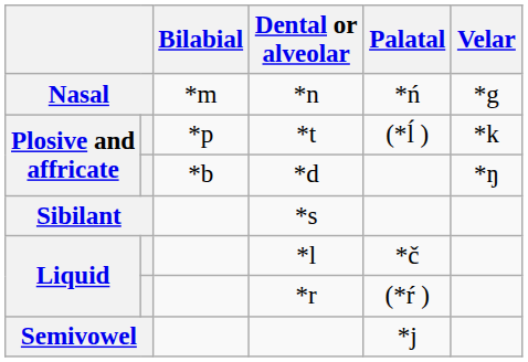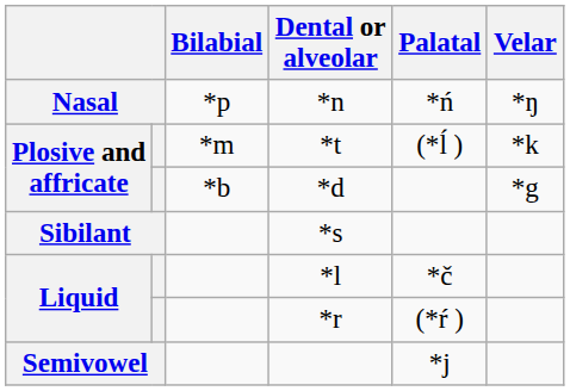 <table class="wikitable" style="text-align:center;">
 <tr>
 <th colspan="2"></th>
 <th><a href='#'>Bilabial</a></th>
 <th><a href='#'>Dental</a> or<br><a href='#'>alveolar</a></th>
 <th><a href='#'>Palatal</a></th>
 <th><a href='#'>Velar</a></th>
 </tr>
 <tr>
 <th colspan="2"><a href='#'>Nasal</a></th>
-<td>*m</td>
+<td>*p</td>
 <td>*n</td>
 <td>*ń </td>
-<td>*g</td>
+<td>*ŋ</td>
 </tr>
 <tr>
 <th rowspan="2"><a href='#'>Plosive</a> and<br><a href='#'>affricate</a></th>
 <th></th>
-<td>*p</td>
+<td>*m</td>
 <td>*t</td>
 <td>(*ĺ )</td>
 <td>*k</td>
 </tr>
 <tr>
 <th></th>
 <td>*b</td>
 <td>*d</td>
 <td></td>
-<td>*ŋ</td>
+<td>*g</td>
 </tr>
 <tr>
 <th colspan="2"><a href='#'>Sibilant</a></th>
 <td></td>
 <td>*s</td>
 <td></td>
 <td></td>
 </tr>
 <tr>
 <th rowspan="2"><a href='#'>Liquid</a></th>
 <th></th>
 <td></td>
 <td>*l</td>
 <td>*č </td>
 <td></td>
 </tr>
 <tr>
 <th></th>
 <td></td>
 <td>*r</td>
 <td>(*ŕ )</td>
 <td></td>
 </tr>
 <tr>
 <th colspan="2"><a href='#'>Semivowel</a></th>
 <td></td>
 <td></td>
 <td>*j</td>
 <td></td>
 </tr>
 </table>
